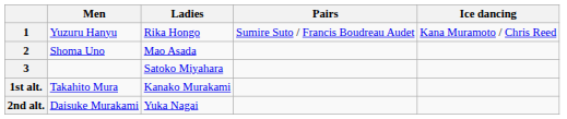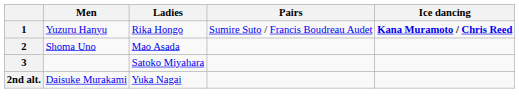 <table class="wikitable">
 <tr>
 <th></th>
 <th>Men</th>
 <th>Ladies</th>
 <th>Pairs</th>
 <th>Ice dancing</th>
 </tr>
 <tr>
 <th>1</th>
 <td><a href='#'>Yuzuru Hanyu</a></td>
 <td><a href='#'>Rika Hongo</a></td>
 <td><a href='#'>Sumire Suto</a> / <a href='#'>Francis Boudreau Audet</a></td>
-<td><a href='#'>Kana Muramoto</a> / <a href='#'>Chris Reed</a></td>
+<td><strong><a href='#'>Kana Muramoto</a> / <a href='#'>Chris Reed</a></strong></td>
 </tr>
 <tr>
 <th>2</th>
 <td><a href='#'>Shoma Uno</a></td>
 <td><a href='#'>Mao Asada</a></td>
 <td></td>
 <td></td>
 </tr>
 <tr>
 <th>3</th>
 <td></td>
 <td><a href='#'>Satoko Miyahara</a></td>
 <td></td>
 <td></td>
 </tr>
 <tr>
-<th>1st alt.</th>
-<td><a href='#'>Takahito Mura</a></td>
-<td><a href='#'>Kanako Murakami</a></td>
-<td></td>
-<td></td>
-</tr>
-<tr>
 <th>2nd alt.</th>
 <td><a href='#'>Daisuke Murakami</a></td>
 <td><a href='#'>Yuka Nagai</a></td>
 <td></td>
 <td></td>
 </tr>
 </table>
